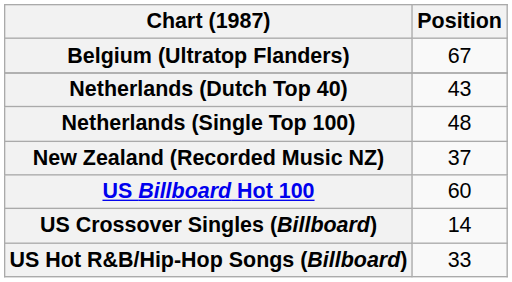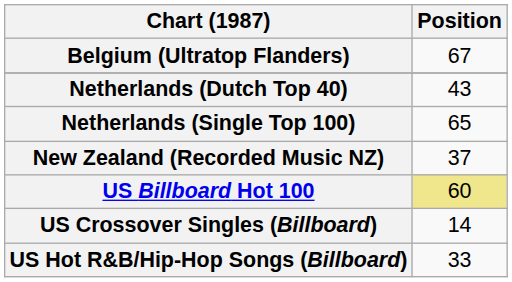 <table class="wikitable sortable plainrowheaders" style="text-align:center">
 <tr>
 <th scope="col">Chart (1987)</th>
 <th scope="col">Position</th>
 </tr>
 <tr>
 <th scope="row">Belgium (Ultratop Flanders)</th>
 <td>67</td>
 </tr>
 <tr>
 </tr>
 <tr>
 <th scope="row">Netherlands (Dutch Top 40)</th>
 <td>43</td>
 </tr>
 <tr>
 <th scope="row">Netherlands (Single Top 100)</th>
-<td>48</td>
+<td>65</td>
 </tr>
 <tr>
 <th scope="row">New Zealand (Recorded Music NZ)</th>
 <td>37</td>
 </tr>
 <tr>
 <th scope="row"><a href='#'>US <em>Billboard</em> Hot 100</a></th>
-<td>60</td>
+<td style="background: khaki;">60</td>
 </tr>
 <tr>
 <th scope="row">US Crossover Singles (<em>Billboard</em>)</th>
 <td>14</td>
 </tr>
 <tr>
 <th scope="row">US Hot R&B/Hip-Hop Songs (<em>Billboard</em>)</th>
 <td>33</td>
 </tr>
 </table>
